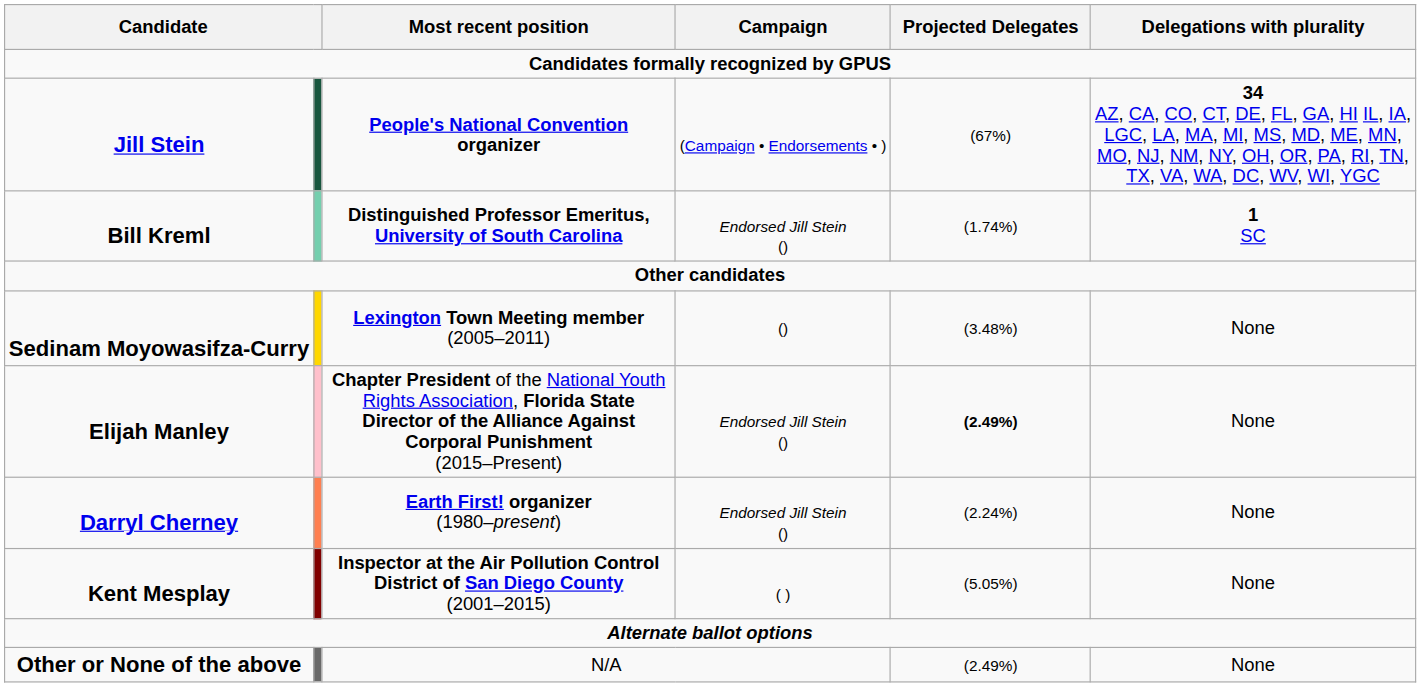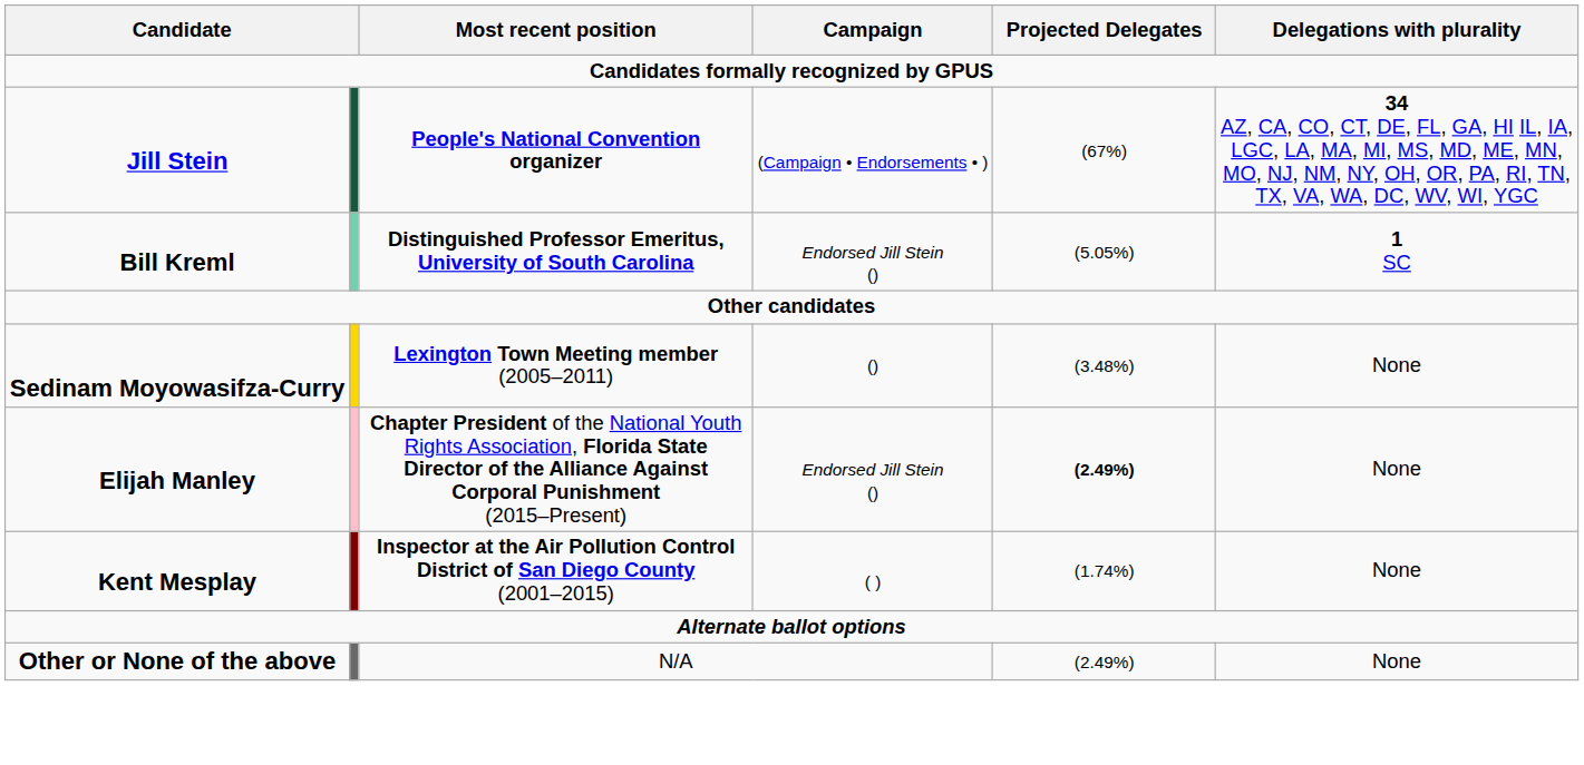 <table class="wikitable sortable" style="text-align:center;">
 <tr>
 <th colspan=2 style="padding:10px; width:120px; ">Candidate</th>
 <th style="width:300px;"  class="unsortable">Most recent position</th>
 <th class="unsortable">Campaign</th>
 <th style="padding:10px;text-align:center;">Projected Delegates</th>
 <th style="width:275px;">Delegations with plurality</th>
 </tr>
 <tr>
 <td colspan=6 style="text-align:center;"><strong>Candidates formally recognized by GPUS</strong></td>
 </tr>
 <tr>
 <td data-sort-value="Stein, Jill"><br><big><strong><a href='#'>Jill Stein</a></strong></big></td>
 <td style="background:#18563e;"></td>
 <td><strong><a href='#'>People's National Convention</a> organizer</strong></td>
 <td><br><small>(<a href='#'>Campaign</a> • <a href='#'>Endorsements</a> • )</small></td>
 <td data-sort-value="120"><small>(67%)</small></td>
 <td data-sort-value="17"><strong>34</strong><br><a href='#'>AZ</a>, <a href='#'>CA</a>,  <a href='#'>CO</a>, <a href='#'>CT</a>, <a href='#'>DE</a>, <a href='#'>FL</a>, <a href='#'>GA</a>, <a href='#'>HI</a> <a href='#'>IL</a>, <a href='#'>IA</a>, <a href='#'>LGC</a>, <a href='#'>LA</a>,  <a href='#'>MA</a>, <a href='#'>MI</a>, <a href='#'>MS</a>, <a href='#'>MD</a>, <a href='#'>ME</a>, <a href='#'>MN</a>, <a href='#'>MO</a>, <a href='#'>NJ</a>, <a href='#'>NM</a>, <a href='#'>NY</a>, <a href='#'>OH</a>, <a href='#'>OR</a>, <a href='#'>PA</a>, <a href='#'>RI</a>, <a href='#'>TN</a>, <a href='#'>TX</a>, <a href='#'>VA</a>, <a href='#'>WA</a>, <a href='#'>DC</a>, <a href='#'>WV</a>, <a href='#'>WI</a>, <a href='#'>YGC</a></td>
 </tr>
 <tr>
 <td data-sort-value="Kreml, William"><br><big><strong>Bill Kreml</strong></big></td>
 <td style="background:#74cfae;"></td>
 <td><strong>Distinguished Professor Emeritus,<br><a href='#'>University of South Carolina</a></strong></td>
 <td><br><small><em>Endorsed Jill Stein</em><br>()</small></td>
-<td data-sort-value="004"><small>(1.74%)</small></td>
+<td data-sort-value="011"><small>(5.05%)</small></td>
 <td data-sort-value="01"><strong>1</strong><br><a href='#'>SC</a></td>
 </tr>
 <tr>
 <td colspan=6 style="text-align:center;"><strong>Other candidates</strong></td>
 </tr>
 <tr f>
 <td data-sort-value="Curry, Sedinam"><br><br><big><strong>Sedinam Moyowasifza-Curry</strong></big></td>
 <td style="background:gold;"></td>
 <td><strong><a href='#'>Lexington</a> Town Meeting member</strong><br>(2005–2011)</td>
 <td><small>()</small></td>
 <td data-sort-value="005"><small>(3.48%)</small></td>
 <td data-sort-value="00">None</td>
 </tr>
 <tr>
 <td data-sort-value="Manley, Elijah"><br><big><strong>Elijah Manley</strong></big></td>
 <td style="background:pink;"></td>
 <td><strong>Chapter President</strong> of the <a href='#'>National Youth Rights Association</a>, <strong>Florida State Director of the Alliance Against Corporal Punishment</strong><br>(2015–Present)</td>
 <td><br><small><em>Endorsed Jill Stein</em><br>()</small></td>
 <td data-sort-value="000"><strong><small>(2.49%)</small></strong></td>
 <td data-sort-value="00">None</td>
 </tr>
 <tr>
-<td data-sort-value="Cherney, Darryl"><br><big><strong><a href='#'>Darryl Cherney</a></strong></big></td>
-<td style="background:coral;"></td>
-<td><strong><a href='#'>Earth First!</a> organizer</strong><br>(1980–<em>present</em>)</td>
-<td><br><small><em>Endorsed Jill Stein</em><br>()</small></td>
-<td data-sort-value="002"><small>(2.24%)</small></td>
-<td data-sort-value="00">None</td>
-</tr>
-<tr>
 <td data-sort-value="Mesplay, Kent"><br><big><strong>Kent Mesplay</strong></big></td>
 <td style="background:maroon;"></td>
 <td><strong>Inspector at the Air Pollution Control<br>District of <a href='#'>San Diego County</a></strong><br>(2001–2015)</td>
 <td><br><small>( )</small></td>
-<td data-sort-value="011"><small>(5.05%)</small></td>
+<td data-sort-value="004"><small>(1.74%)</small></td>
 <td data-sort-value="00">None</td>
 </tr>
 <tr>
 <td colspan=6 style="text-align:center;"><strong><em>Alternate ballot options</em></strong></td>
 </tr>
 <tr>
 <td data-sort-value="Uncommitted"><big><strong>Other or None of the above </strong></big></td>
 <td style="background:dimGrey;"></td>
 <td colspan=2>N/A</td>
 <td data-sort-value="008"><small>(2.49%)</small></td>
 <td data-sort-value="00">None</td>
 </tr>
 </table>
